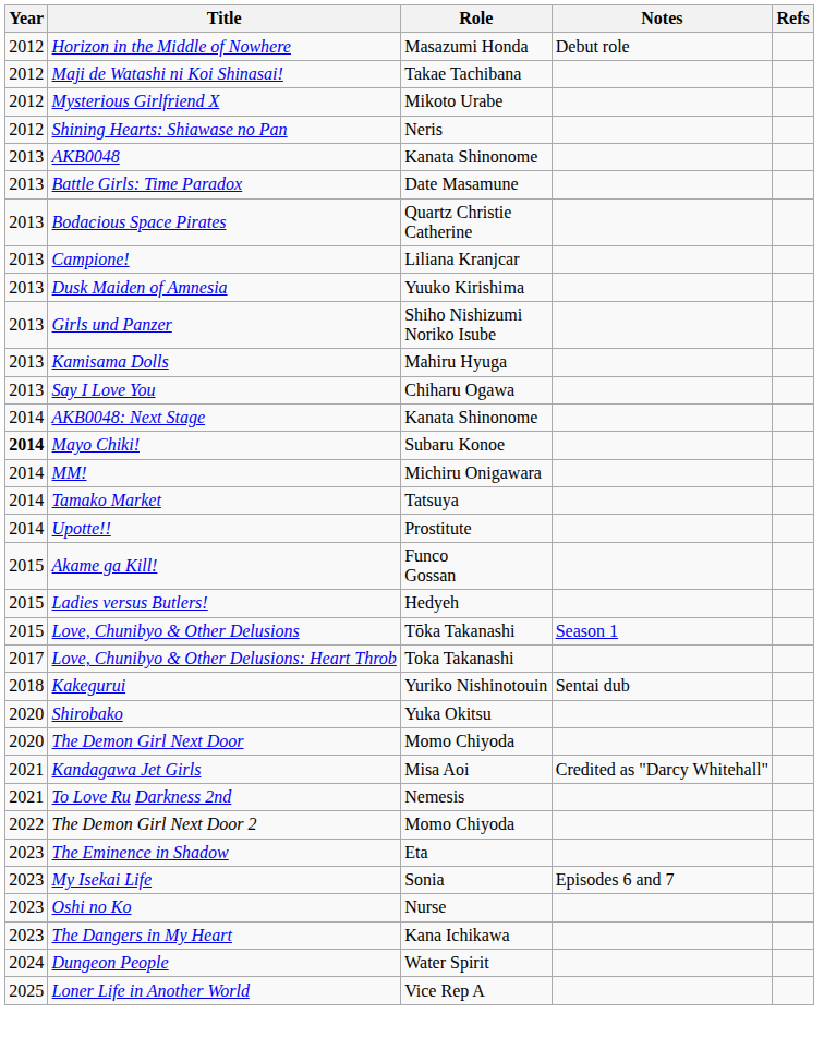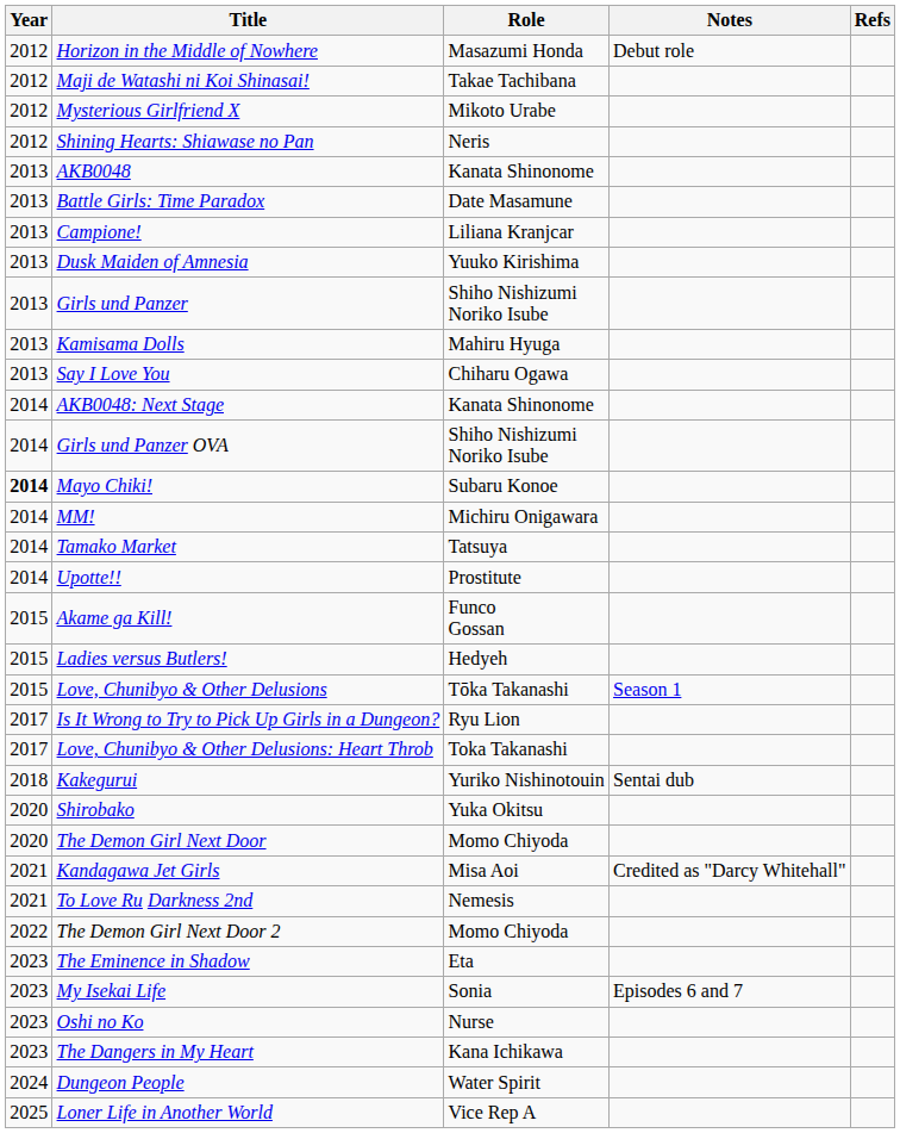 <table class="wikitable sortable plainrowheaders">
 <tr>
 <th>Year</th>
 <th>Title</th>
 <th>Role</th>
 <th class="unsortable">Notes</th>
 <th class="unsortable">Refs</th>
 </tr>
 <tr>
 <td>2012</td>
 <td><em><a href='#'>Horizon in the Middle of Nowhere</a></em></td>
 <td>Masazumi Honda</td>
 <td>Debut role</td>
 <td></td>
 </tr>
 <tr>
 <td>2012</td>
 <td><em><a href='#'>Maji de Watashi ni Koi Shinasai!</a></em></td>
 <td>Takae Tachibana</td>
 <td></td>
 <td></td>
 </tr>
 <tr>
 <td>2012</td>
 <td><em><a href='#'>Mysterious Girlfriend X</a></em></td>
 <td>Mikoto Urabe</td>
 <td></td>
 <td></td>
 </tr>
 <tr>
 <td>2012</td>
 <td><em><a href='#'>Shining Hearts: Shiawase no Pan</a></em></td>
 <td>Neris</td>
 <td></td>
 <td></td>
 </tr>
 <tr>
 <td>2013</td>
 <td><em><a href='#'>AKB0048</a></em></td>
 <td>Kanata Shinonome</td>
 <td></td>
 <td></td>
 </tr>
 <tr>
 <td>2013</td>
 <td><em><a href='#'>Battle Girls: Time Paradox</a></em></td>
 <td>Date Masamune</td>
 <td></td>
 <td></td>
 </tr>
 <tr>
 <td>2013</td>
-<td><em><a href='#'>Bodacious Space Pirates</a></em></td>
-<td>Quartz Christie<br>Catherine</td>
-<td></td>
-<td></td>
-</tr>
-<tr>
-<td>2013</td>
 <td><em><a href='#'>Campione!</a></em></td>
 <td>Liliana Kranjcar</td>
 <td></td>
 <td></td>
 </tr>
 <tr>
 <td>2013</td>
 <td><em><a href='#'>Dusk Maiden of Amnesia</a></em></td>
 <td>Yuuko Kirishima</td>
 <td></td>
 <td></td>
 </tr>
 <tr>
 <td>2013</td>
 <td><em><a href='#'>Girls und Panzer</a></em></td>
 <td>Shiho Nishizumi<br>Noriko Isube</td>
 <td></td>
 <td></td>
 </tr>
 <tr>
 <td>2013</td>
 <td><em><a href='#'>Kamisama Dolls</a></em></td>
 <td>Mahiru Hyuga</td>
 <td></td>
 <td></td>
 </tr>
 <tr>
 <td>2013</td>
 <td><em><a href='#'>Say I Love You</a></em></td>
 <td>Chiharu Ogawa</td>
 <td></td>
 <td></td>
 </tr>
 <tr>
 <td>2014</td>
 <td><em><a href='#'>AKB0048: Next Stage</a></em></td>
 <td>Kanata Shinonome</td>
+<td></td>
+<td></td>
+</tr>
+<tr>
+<td>2014</td>
+<td><em><a href='#'>Girls und Panzer</a> OVA</em></td>
+<td>Shiho Nishizumi<br>Noriko Isube</td>
 <td></td>
 <td></td>
 </tr>
 <tr>
 <td><strong>2014</strong></td>
 <td><em><a href='#'>Mayo Chiki!</a></em></td>
 <td>Subaru Konoe</td>
 <td></td>
 <td></td>
 </tr>
 <tr>
 <td>2014</td>
 <td><em><a href='#'>MM!</a></em></td>
 <td>Michiru Onigawara</td>
 <td></td>
 <td></td>
 </tr>
 <tr>
 <td>2014</td>
 <td><em><a href='#'>Tamako Market</a></em></td>
 <td>Tatsuya</td>
 <td></td>
 <td></td>
 </tr>
 <tr>
 <td>2014</td>
 <td><em><a href='#'>Upotte!!</a></em></td>
 <td>Prostitute</td>
 <td></td>
 <td></td>
 </tr>
 <tr>
 <td>2015</td>
 <td><em><a href='#'>Akame ga Kill!</a></em></td>
 <td>Funco<br>Gossan</td>
 <td></td>
 <td></td>
 </tr>
 <tr>
 <td>2015</td>
 <td><em><a href='#'>Ladies versus Butlers!</a></em></td>
 <td>Hedyeh</td>
 <td></td>
 <td></td>
 </tr>
 <tr>
 <td>2015</td>
 <td><em><a href='#'>Love, Chunibyo & Other Delusions</a></em></td>
 <td>Tōka Takanashi</td>
 <td><a href='#'>Season 1</a></td>
+<td></td>
+</tr>
+<tr>
+<td>2017</td>
+<td><em><a href='#'>Is It Wrong to Try to Pick Up Girls in a Dungeon?</a></em></td>
+<td>Ryu Lion</td>
+<td></td>
 <td></td>
 </tr>
 <tr>
 <td>2017</td>
 <td><em><a href='#'>Love, Chunibyo & Other Delusions: Heart Throb</a></em></td>
 <td>Toka Takanashi</td>
 <td></td>
 <td></td>
 </tr>
 <tr>
 <td>2018</td>
 <td><em><a href='#'>Kakegurui</a></em></td>
 <td>Yuriko Nishinotouin</td>
 <td>Sentai dub</td>
 <td></td>
 </tr>
 <tr>
 <td>2020</td>
 <td><em><a href='#'>Shirobako</a></em></td>
 <td>Yuka Okitsu</td>
 <td></td>
 <td></td>
 </tr>
 <tr>
 <td>2020</td>
 <td><em><a href='#'>The Demon Girl Next Door</a></em></td>
 <td>Momo Chiyoda</td>
 <td></td>
 <td></td>
 </tr>
 <tr>
 <td>2021</td>
 <td><em><a href='#'>Kandagawa Jet Girls</a></em></td>
 <td>Misa Aoi</td>
 <td>Credited as "Darcy Whitehall"</td>
 <td></td>
 </tr>
 <tr>
 <td>2021</td>
 <td><em><a href='#'>To Love Ru</a> <a href='#'>Darkness 2nd</a></em></td>
 <td>Nemesis</td>
 <td></td>
 <td></td>
 </tr>
 <tr>
 <td>2022</td>
 <td><em>The Demon Girl Next Door 2</em></td>
 <td>Momo Chiyoda</td>
 <td></td>
 <td></td>
 </tr>
 <tr>
 <td>2023</td>
 <td><em><a href='#'>The Eminence in Shadow</a></em></td>
 <td>Eta</td>
 <td></td>
 <td></td>
 </tr>
 <tr>
 <td>2023</td>
 <td><em><a href='#'>My Isekai Life</a></em></td>
 <td>Sonia</td>
 <td>Episodes 6 and 7</td>
 <td></td>
 </tr>
 <tr>
 <td>2023</td>
 <td><em><a href='#'>Oshi no Ko</a></em></td>
 <td>Nurse</td>
 <td></td>
 <td></td>
 </tr>
 <tr>
 <td>2023</td>
 <td><em><a href='#'>The Dangers in My Heart</a></em></td>
 <td>Kana Ichikawa</td>
 <td></td>
 <td></td>
 </tr>
 <tr>
 <td>2024</td>
 <td><em><a href='#'>Dungeon People</a></em></td>
 <td>Water Spirit</td>
 <td></td>
 <td></td>
 </tr>
 <tr>
 <td>2025</td>
 <td><em><a href='#'>Loner Life in Another World</a></em></td>
 <td>Vice Rep A</td>
 <td></td>
 <td></td>
 </tr>
 </table>
